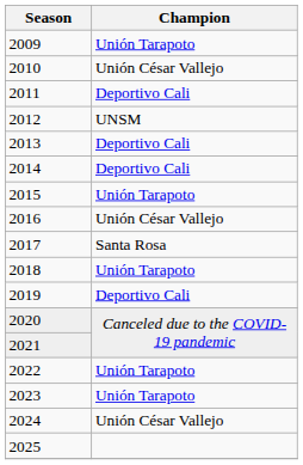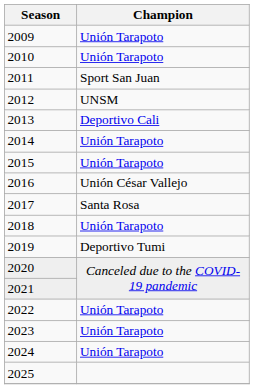 <table class="wikitable sortable">
 <tr>
 <th width=80px>Season</th>
 <th width=200px>Champion</th>
 </tr>
 <tr>
 <td>2009</td>
 <td><a href='#'>Unión Tarapoto</a></td>
 </tr>
 <tr>
 <td>2010</td>
-<td>Unión César Vallejo</td>
+<td><a href='#'>Unión Tarapoto</a></td>
 </tr>
 <tr>
 <td>2011</td>
-<td><a href='#'>Deportivo Cali</a></td>
+<td>Sport San Juan</td>
 </tr>
 <tr>
 <td>2012</td>
 <td>UNSM</td>
 </tr>
 <tr>
 <td>2013</td>
 <td><a href='#'>Deportivo Cali</a></td>
 </tr>
 <tr>
 <td>2014</td>
-<td><a href='#'>Deportivo Cali</a></td>
+<td><a href='#'>Unión Tarapoto</a></td>
 </tr>
 <tr>
 <td>2015</td>
 <td><a href='#'>Unión Tarapoto</a></td>
 </tr>
 <tr>
 <td>2016</td>
 <td>Unión César Vallejo</td>
 </tr>
 <tr>
 <td>2017</td>
 <td>Santa Rosa</td>
 </tr>
 <tr>
 <td>2018</td>
 <td><a href='#'>Unión Tarapoto</a></td>
 </tr>
 <tr>
 <td>2019</td>
-<td><a href='#'>Deportivo Cali</a></td>
+<td>Deportivo Tumi</td>
 </tr>
 <tr bgcolor=#efefef>
 <td>2020</td>
 <td rowspan=2 colspan="1" align=center><em>Canceled due to the <a href='#'>COVID-19 pandemic</a></em></td>
 </tr>
 <tr bgcolor=#efefef>
 <td>2021</td>
 </tr>
 <tr>
 <td>2022</td>
 <td><a href='#'>Unión Tarapoto</a></td>
 </tr>
 <tr>
 <td>2023</td>
 <td><a href='#'>Unión Tarapoto</a></td>
 </tr>
 <tr>
 <td>2024</td>
-<td>Unión César Vallejo</td>
+<td><a href='#'>Unión Tarapoto</a></td>
 </tr>
 <tr>
 <td>2025</td>
 <td></td>
 </tr>
 <tr>
 </tr>
 </table>
